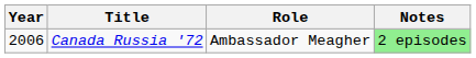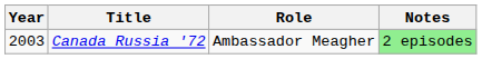 <table class="wikitable sortable">
 <tr>
 <th>Year</th>
 <th>Title</th>
 <th>Role</th>
 <th class="unsortable">Notes</th>
 </tr>
 <tr>
-<td>2006</td>
+<td>2003</td>
 <td><em><a href='#'>Canada Russia '72 </a></em></td>
 <td>Ambassador Meagher</td>
 <td style="background: lightgreen;">2 episodes</td>
 </tr>
 </table>
